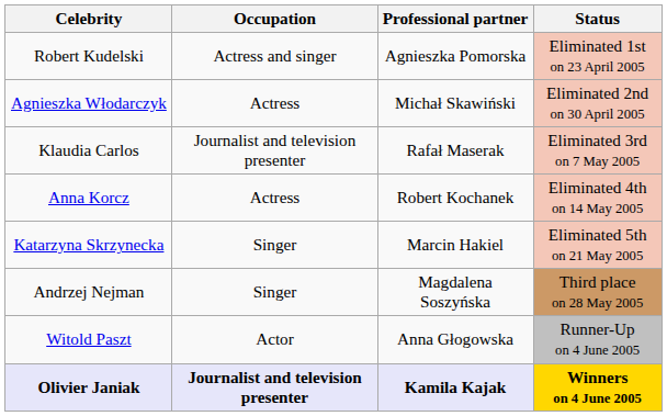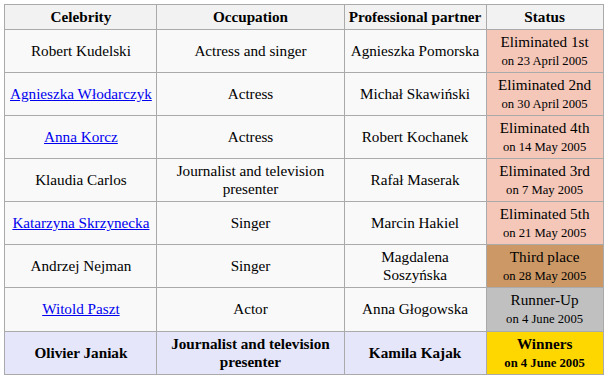 <table class="wikitable" style="margin:auto; text-align:center; font-size:95%;">
 <tr>
 <th width="145">Celebrity</th>
 <th width="180">Occupation</th>
 <th width="135">Professional partner</th>
 <th width="110">Status</th>
 </tr>
 <tr>
 <td>Robert Kudelski</td>
 <td>Actress and singer</td>
 <td>Agnieszka Pomorska</td>
 <td bgcolor="#F4C7B8">Eliminated 1st<br><small>on 23 April 2005</small></td>
 </tr>
 <tr>
 <td><a href='#'>Agnieszka Włodarczyk</a></td>
 <td>Actress</td>
 <td>Michał Skawiński</td>
 <td bgcolor="#F4C7B8">Eliminated 2nd<br><small>on 30 April 2005</small></td>
 </tr>
 <tr>
+<td><a href='#'>Anna Korcz</a></td>
+<td>Actress</td>
+<td>Robert Kochanek</td>
+<td bgcolor="#F4C7B8">Eliminated 4th<br><small>on 14 May 2005</small></td>
+</tr>
+<tr>
 <td>Klaudia Carlos</td>
 <td>Journalist and television presenter</td>
 <td>Rafał Maserak</td>
 <td bgcolor="#F4C7B8">Eliminated 3rd<br><small>on 7 May 2005</small></td>
-</tr>
-<tr>
-<td><a href='#'>Anna Korcz</a></td>
-<td>Actress</td>
-<td>Robert Kochanek</td>
-<td bgcolor="#F4C7B8">Eliminated 4th<br><small>on 14 May 2005</small></td>
 </tr>
 <tr>
 <td><a href='#'>Katarzyna Skrzynecka</a></td>
 <td>Singer</td>
 <td>Marcin Hakiel</td>
 <td bgcolor="#F4C7B8">Eliminated 5th<br><small>on 21 May 2005</small></td>
 </tr>
 <tr>
 <td>Andrzej Nejman</td>
 <td>Singer</td>
 <td>Magdalena Soszyńska</td>
 <td bgcolor="cc9966">Third place<br><small>on 28 May 2005</small></td>
 </tr>
 <tr>
 <td><a href='#'>Witold Paszt</a></td>
 <td>Actor</td>
 <td>Anna Głogowska</td>
 <td bgcolor="silver">Runner-Up<br><small>on 4 June 2005</small></td>
 </tr>
 <tr>
 <td bgcolor="lavender"><strong>Olivier Janiak</strong></td>
 <td bgcolor="lavender"><strong>Journalist and television presenter</strong></td>
 <td bgcolor="lavender"><strong>Kamila Kajak</strong></td>
 <td bgcolor="gold"><strong>Winners<br><small>on 4 June 2005</small></strong></td>
 </tr>
 </table>
